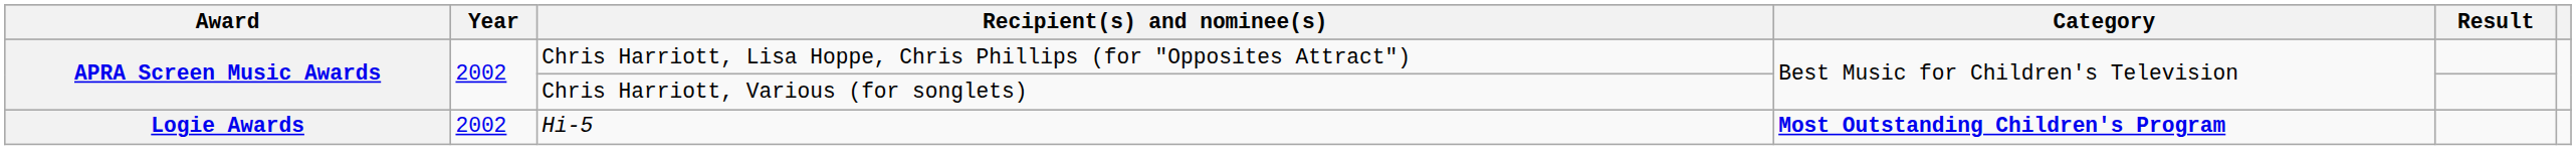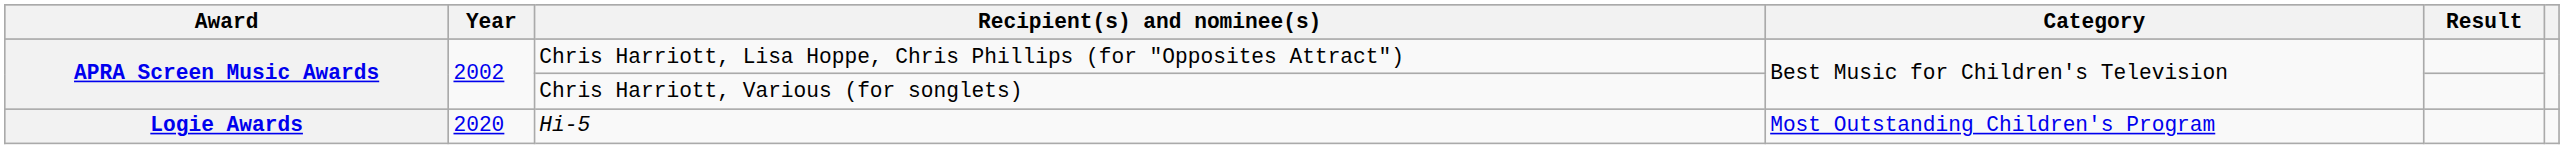 <table class="wikitable plainrowheaders sortable" style="width:99%;">
 <tr style="background:#ccc; text-align:center;">
 <th scope="col">Award</th>
 <th scope="col">Year</th>
 <th scope="col">Recipient(s) and nominee(s)</th>
 <th scope="col">Category</th>
 <th scope="col">Result</th>
 <th scope="col" class="unsortable"></th>
 </tr>
 <tr>
 <th scope="row" rowspan=2><a href='#'>APRA Screen Music Awards</a></th>
 <td rowspan=2><a href='#'>2002</a></td>
 <td data-sort-value="Harriott, Chris (for "Opposites Attract")">Chris Harriott, Lisa Hoppe, Chris Phillips (for "Opposites Attract")</td>
 <td rowspan=2>Best Music for Children's Television</td>
 <td></td>
 <td rowspan=2 style="text-align:center;"></td>
 </tr>
 <tr>
 <td data-sort-value="Harriott, Chris (for songlets)">Chris Harriott, Various (for songlets)</td>
 <td></td>
 </tr>
 <tr>
 <th scope="row"><a href='#'>Logie Awards</a></th>
-<td><a href='#'>2002</a></td>
+<td><a href='#'>2020</a></td>
 <td data-sort-value="Hi-5"><em>Hi-5</em></td>
-<td><strong><a href='#'>Most Outstanding Children's Program</a></strong></td>
+<td><a href='#'>Most Outstanding Children's Program</a></td>
 <td></td>
 <td style="text-align:center;"></td>
 </tr>
 </table>
